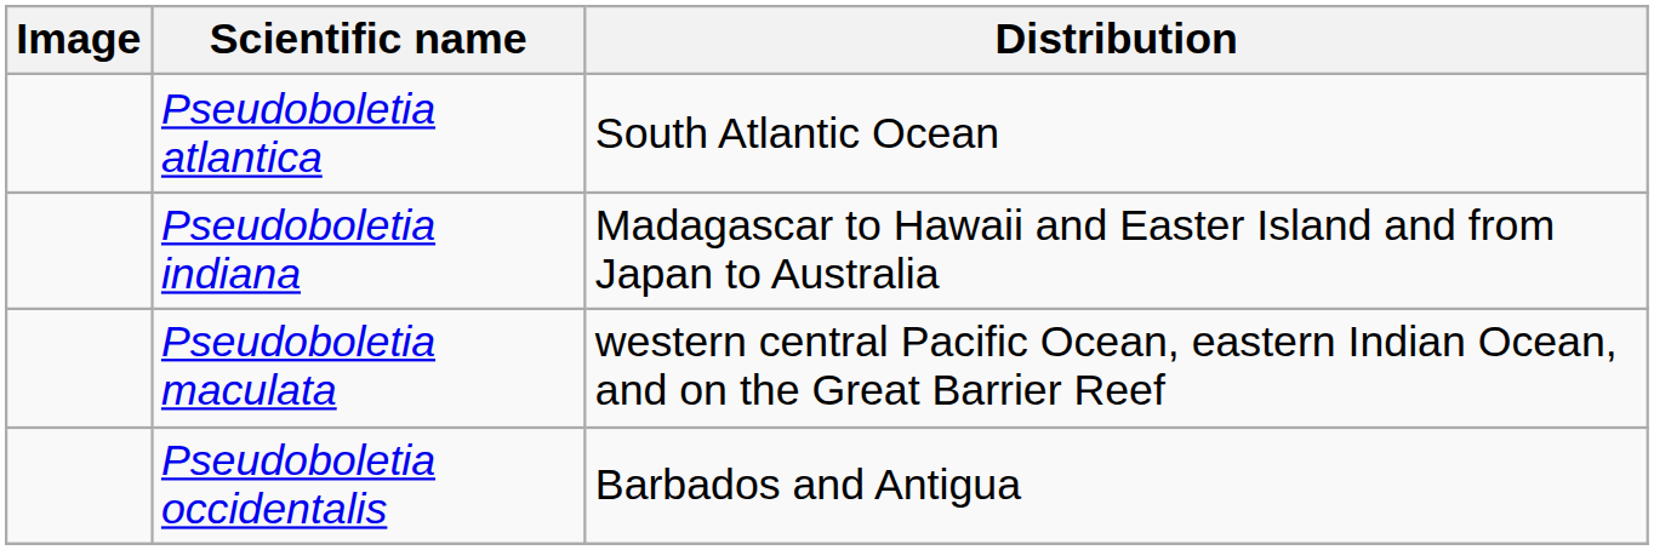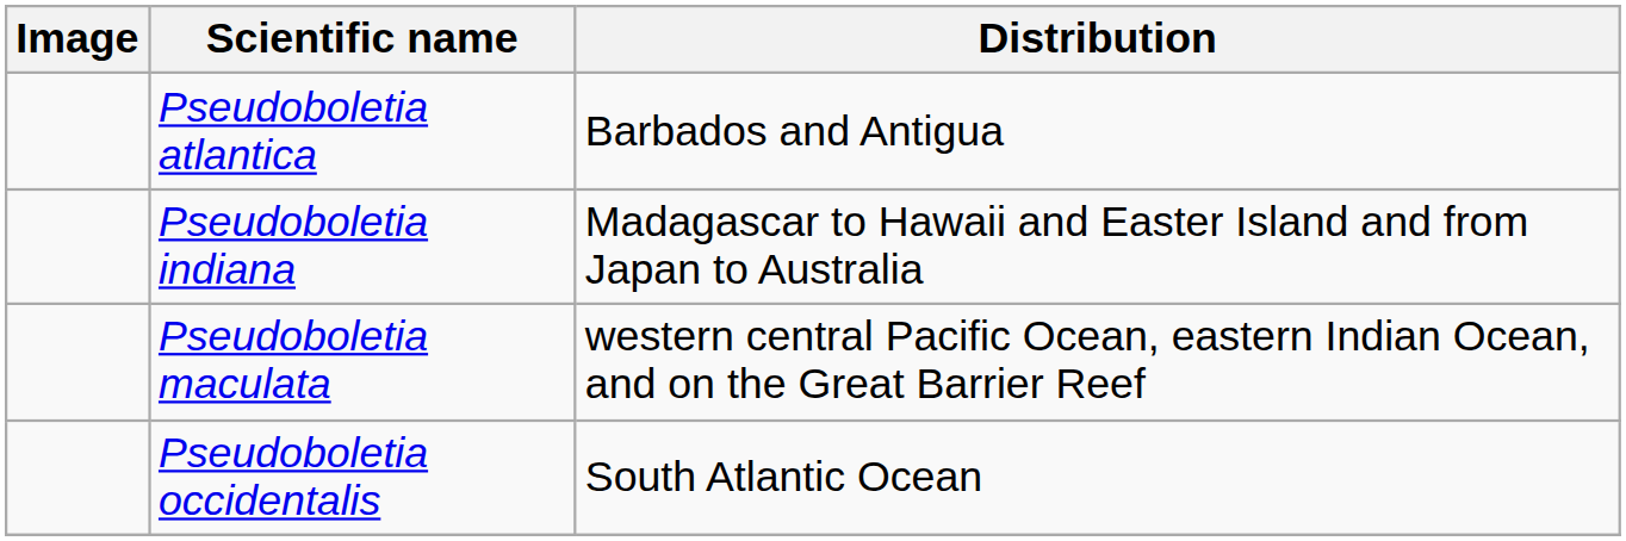 <table class="wikitable">
 <tr>
 <th>Image</th>
 <th>Scientific name</th>
 <th>Distribution</th>
 </tr>
 <tr>
 <td></td>
 <td><em><a href='#'>Pseudoboletia atlantica</a></em> </td>
-<td>South Atlantic Ocean</td>
+<td>Barbados and Antigua</td>
 </tr>
 <tr>
 <td></td>
 <td><em><a href='#'>Pseudoboletia indiana</a></em> </td>
 <td>Madagascar to Hawaii and Easter Island and from Japan to Australia</td>
 </tr>
 <tr>
 <td></td>
 <td><em><a href='#'>Pseudoboletia maculata</a></em> </td>
 <td>western central Pacific Ocean, eastern Indian Ocean, and on the Great Barrier Reef</td>
 </tr>
 <tr>
 <td></td>
 <td><em><a href='#'>Pseudoboletia occidentalis</a></em> </td>
-<td>Barbados and Antigua</td>
+<td>South Atlantic Ocean</td>
 </tr>
 <tr>
 </tr>
 </table>
